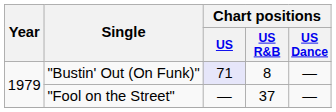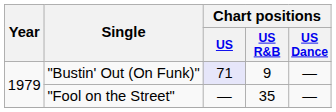 <table class="wikitable" style="text-align:center;">
 <tr>
 <th rowspan="2">Year</th>
 <th rowspan="2">Single</th>
 <th colspan="3">Chart positions</th>
 </tr>
 <tr style="font-size:smaller;">
 <th width="40"><a href='#'>US</a></th>
 <th width="40"><a href='#'>US<br>R&B</a></th>
 <th width="40"><a href='#'>US<br>Dance</a></th>
 </tr>
 <tr>
 <td rowspan="2">1979</td>
 <td align="left">"Bustin' Out (On Funk)"</td>
 <td style="background: lavender;">71</td>
-<td>8</td>
+<td>9</td>
 <td>—</td>
 </tr>
 <tr>
 <td align="left">"Fool on the Street"</td>
 <td>—</td>
-<td>37</td>
+<td>35</td>
 <td>—</td>
 </tr>
 <tr>
 </tr>
 </table>
